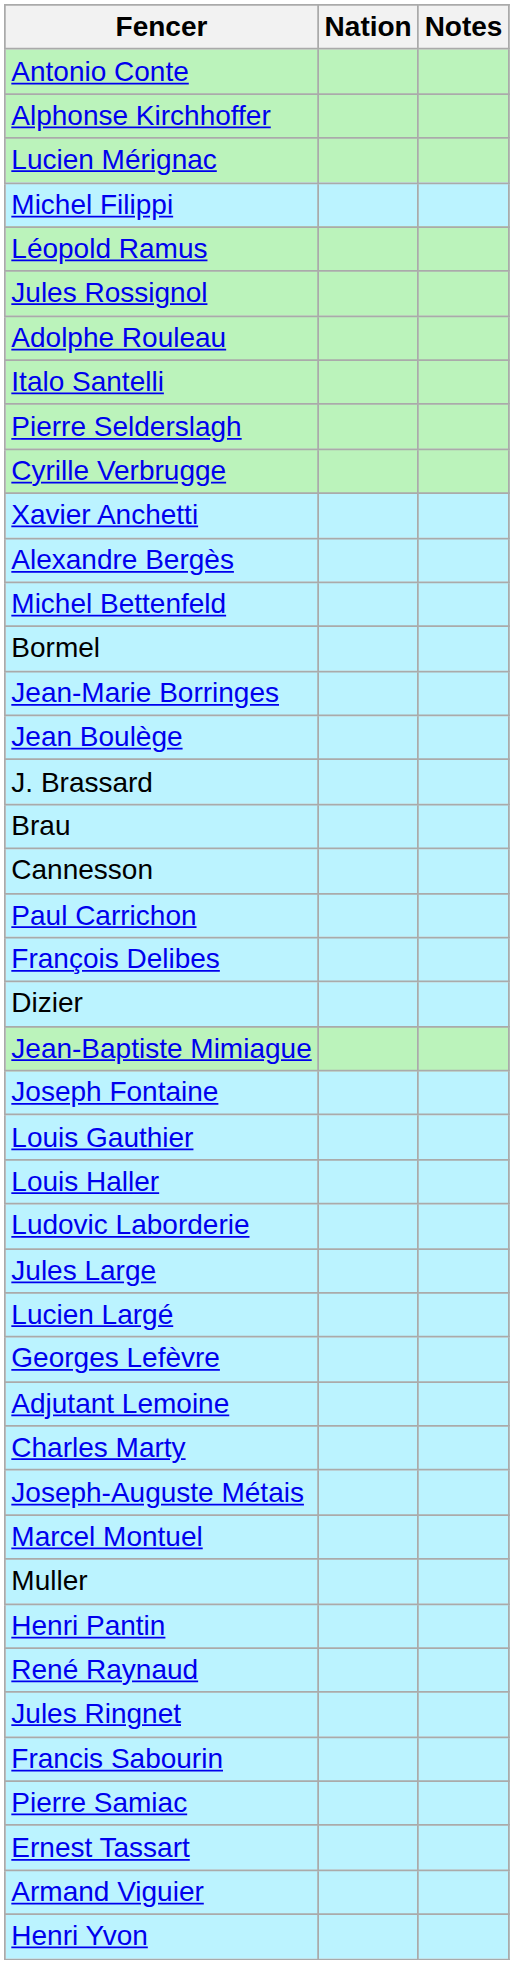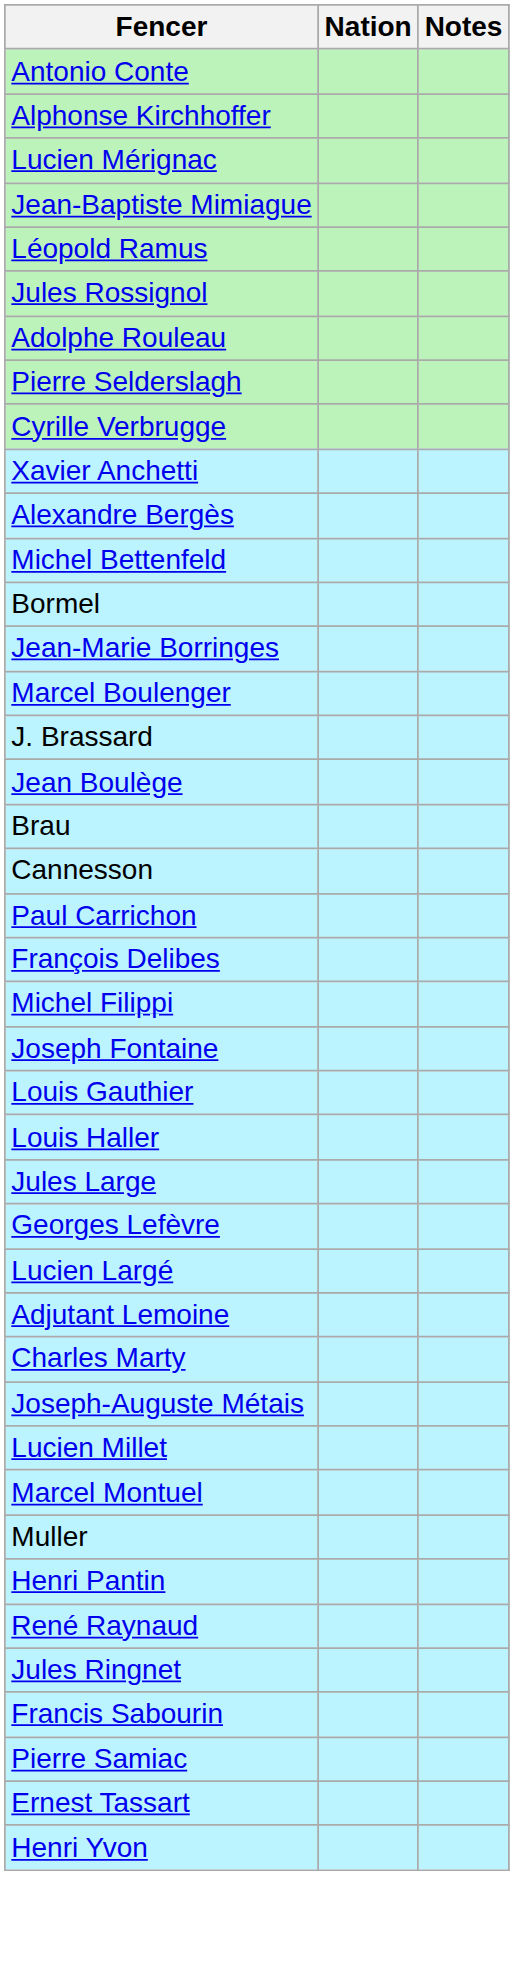 <table class="wikitable sortable" style="text-align:center">
 <tr>
 <th>Fencer</th>
 <th>Nation</th>
 <th>Notes</th>
 </tr>
 <tr bgcolor=bbf3bb>
 <td align=left><a href='#'>Antonio Conte</a></td>
 <td align=left></td>
 <td></td>
 </tr>
 <tr bgcolor=bbf3bb>
 <td align=left><a href='#'>Alphonse Kirchhoffer</a></td>
 <td align=left></td>
 <td></td>
 </tr>
 <tr bgcolor=bbf3bb>
 <td align=left><a href='#'>Lucien Mérignac</a></td>
 <td align=left></td>
 <td></td>
 </tr>
-<tr bgcolor=bbf3ff>
-<td align=left><a href='#'>Michel Filippi</a></td>
+<tr bgcolor=bbf3bb>
+<td align=left><a href='#'>Jean-Baptiste Mimiague</a></td>
 <td align=left></td>
 <td></td>
 </tr>
 <tr bgcolor=bbf3bb>
 <td align=left><a href='#'>Léopold Ramus</a></td>
 <td align=left></td>
 <td></td>
 </tr>
 <tr bgcolor=bbf3bb>
 <td align=left><a href='#'>Jules Rossignol</a></td>
 <td align=left></td>
 <td></td>
 </tr>
 <tr bgcolor=bbf3bb>
 <td align=left><a href='#'>Adolphe Rouleau</a></td>
-<td align=left></td>
-<td></td>
-</tr>
-<tr bgcolor=bbf3bb>
-<td align=left><a href='#'>Italo Santelli</a></td>
 <td align=left></td>
 <td></td>
 </tr>
 <tr bgcolor=bbf3bb>
 <td align=left><a href='#'>Pierre Selderslagh</a></td>
 <td align=left></td>
 <td></td>
 </tr>
 <tr bgcolor=bbf3bb>
 <td align=left><a href='#'>Cyrille Verbrugge</a></td>
 <td align=left></td>
 <td></td>
 </tr>
 <tr bgcolor=bbf3ff>
 <td align=left><a href='#'>Xavier Anchetti</a></td>
 <td align=left></td>
 <td></td>
 </tr>
 <tr bgcolor=bbf3ff>
 <td align=left><a href='#'>Alexandre Bergès</a></td>
 <td align=left></td>
 <td></td>
 </tr>
 <tr bgcolor=bbf3ff>
 <td align=left><a href='#'>Michel Bettenfeld</a></td>
 <td align=left></td>
 <td></td>
 </tr>
 <tr bgcolor=bbf3ff>
 <td align=left>Bormel</td>
 <td align=left></td>
 <td></td>
 </tr>
 <tr bgcolor=bbf3ff>
 <td align=left><a href='#'>Jean-Marie Borringes</a></td>
 <td align=left></td>
 <td></td>
 </tr>
 <tr bgcolor=bbf3ff>
-<td align=left><a href='#'>Jean Boulège</a></td>
+<td align=left><a href='#'>Marcel Boulenger</a></td>
 <td align=left></td>
 <td></td>
 </tr>
 <tr bgcolor=bbf3ff>
 <td align=left>J. Brassard</td>
+<td align=left></td>
+<td></td>
+</tr>
+<tr bgcolor=bbf3ff>
+<td align=left><a href='#'>Jean Boulège</a></td>
 <td align=left></td>
 <td></td>
 </tr>
 <tr bgcolor=bbf3ff>
 <td align=left>Brau</td>
 <td align=left></td>
 <td></td>
 </tr>
 <tr bgcolor=bbf3ff>
 <td align=left>Cannesson</td>
 <td align=left></td>
 <td></td>
 </tr>
 <tr bgcolor=bbf3ff>
 <td align=left><a href='#'>Paul Carrichon</a></td>
 <td align=left></td>
 <td></td>
 </tr>
 <tr bgcolor=bbf3ff>
 <td align=left><a href='#'>François Delibes</a></td>
 <td align=left></td>
 <td></td>
 </tr>
 <tr bgcolor=bbf3ff>
-<td align=left>Dizier</td>
-<td align=left></td>
-<td></td>
-</tr>
-<tr bgcolor=bbf3bb>
-<td align=left><a href='#'>Jean-Baptiste Mimiague</a></td>
+<td align=left><a href='#'>Michel Filippi</a></td>
 <td align=left></td>
 <td></td>
 </tr>
 <tr bgcolor=bbf3ff>
 <td align=left><a href='#'>Joseph Fontaine</a></td>
 <td align=left></td>
 <td></td>
 </tr>
 <tr bgcolor=bbf3ff>
 <td align=left><a href='#'>Louis Gauthier</a></td>
 <td align=left></td>
 <td></td>
 </tr>
 <tr bgcolor=bbf3ff>
 <td align=left><a href='#'>Louis Haller</a></td>
 <td align=left></td>
 <td></td>
 </tr>
 <tr bgcolor=bbf3ff>
-<td align=left><a href='#'>Ludovic Laborderie</a></td>
-<td align=left></td>
-<td></td>
-</tr>
-<tr bgcolor=bbf3ff>
 <td align=left><a href='#'>Jules Large</a></td>
 <td align=left></td>
 <td></td>
 </tr>
 <tr bgcolor=bbf3ff>
-<td align=left><a href='#'>Lucien Largé</a></td>
+<td align=left><a href='#'>Georges Lefèvre</a></td>
 <td align=left></td>
 <td></td>
 </tr>
 <tr bgcolor=bbf3ff>
-<td align=left><a href='#'>Georges Lefèvre</a></td>
+<td align=left><a href='#'>Lucien Largé</a></td>
 <td align=left></td>
 <td></td>
 </tr>
 <tr bgcolor=bbf3ff>
 <td align=left><a href='#'>Adjutant Lemoine</a></td>
 <td align=left></td>
 <td></td>
 </tr>
 <tr bgcolor=bbf3ff>
 <td align=left><a href='#'>Charles Marty</a></td>
 <td align=left></td>
 <td></td>
 </tr>
 <tr bgcolor=bbf3ff>
 <td align=left><a href='#'>Joseph-Auguste Métais</a></td>
+<td align=left></td>
+<td></td>
+</tr>
+<tr bgcolor=bbf3ff>
+<td align=left><a href='#'>Lucien Millet</a></td>
 <td align=left></td>
 <td></td>
 </tr>
 <tr bgcolor=bbf3ff>
 <td align=left><a href='#'>Marcel Montuel</a></td>
 <td align=left></td>
 <td></td>
 </tr>
 <tr bgcolor=bbf3ff>
 <td align=left>Muller</td>
 <td align=left></td>
 <td></td>
 </tr>
 <tr bgcolor=bbf3ff>
 <td align=left><a href='#'>Henri Pantin</a></td>
 <td align=left></td>
 <td></td>
 </tr>
 <tr bgcolor=bbf3ff>
 <td align=left><a href='#'>René Raynaud</a></td>
 <td align=left></td>
 <td></td>
 </tr>
 <tr bgcolor=bbf3ff>
 <td align=left><a href='#'>Jules Ringnet</a></td>
 <td align=left></td>
 <td></td>
 </tr>
 <tr bgcolor=bbf3ff>
 <td align=left><a href='#'>Francis Sabourin</a></td>
 <td align=left></td>
 <td></td>
 </tr>
 <tr bgcolor=bbf3ff>
 <td align=left><a href='#'>Pierre Samiac</a></td>
 <td align=left></td>
 <td></td>
 </tr>
 <tr bgcolor=bbf3ff>
 <td align=left><a href='#'>Ernest Tassart</a></td>
 <td align=left></td>
 <td></td>
 </tr>
 <tr bgcolor=bbf3ff>
-<td align=left><a href='#'>Armand Viguier</a></td>
-<td align=left></td>
-<td></td>
-</tr>
-<tr bgcolor=bbf3ff>
 <td align=left><a href='#'>Henri Yvon</a></td>
 <td align=left></td>
 <td></td>
 </tr>
 </table>
